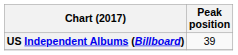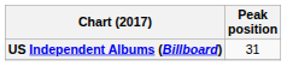 <table class="wikitable sortable plainrowheaders" style="text-align:center">
 <tr>
 <th scope="col">Chart (2017)</th>
 <th scope="col">Peak<br>position</th>
 </tr>
 <tr>
 <th scope="row">US <a href='#'>Independent Albums</a> (<a href='#'><em>Billboard</em></a>)</th>
-<td>39</td>
+<td>31</td>
 </tr>
 <tr>
 </tr>
 </table>
